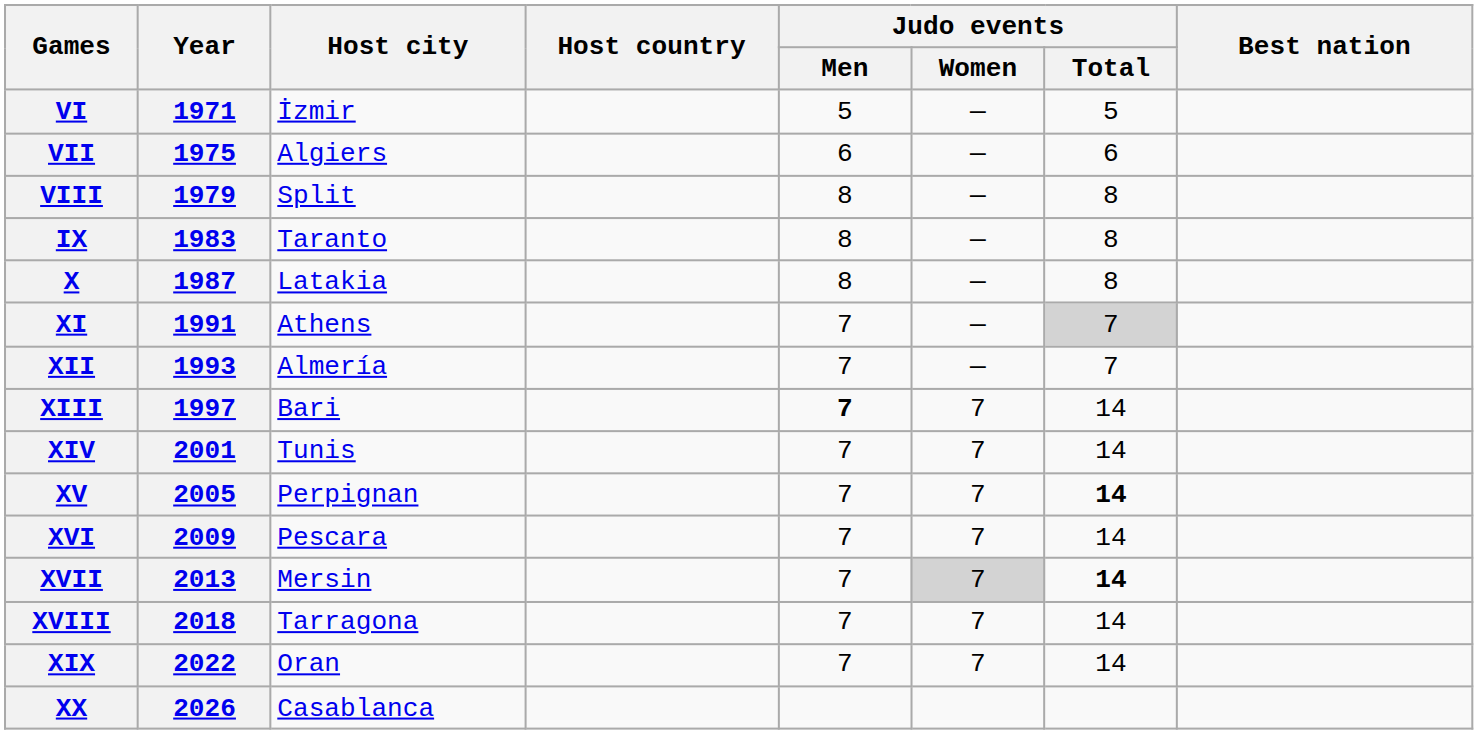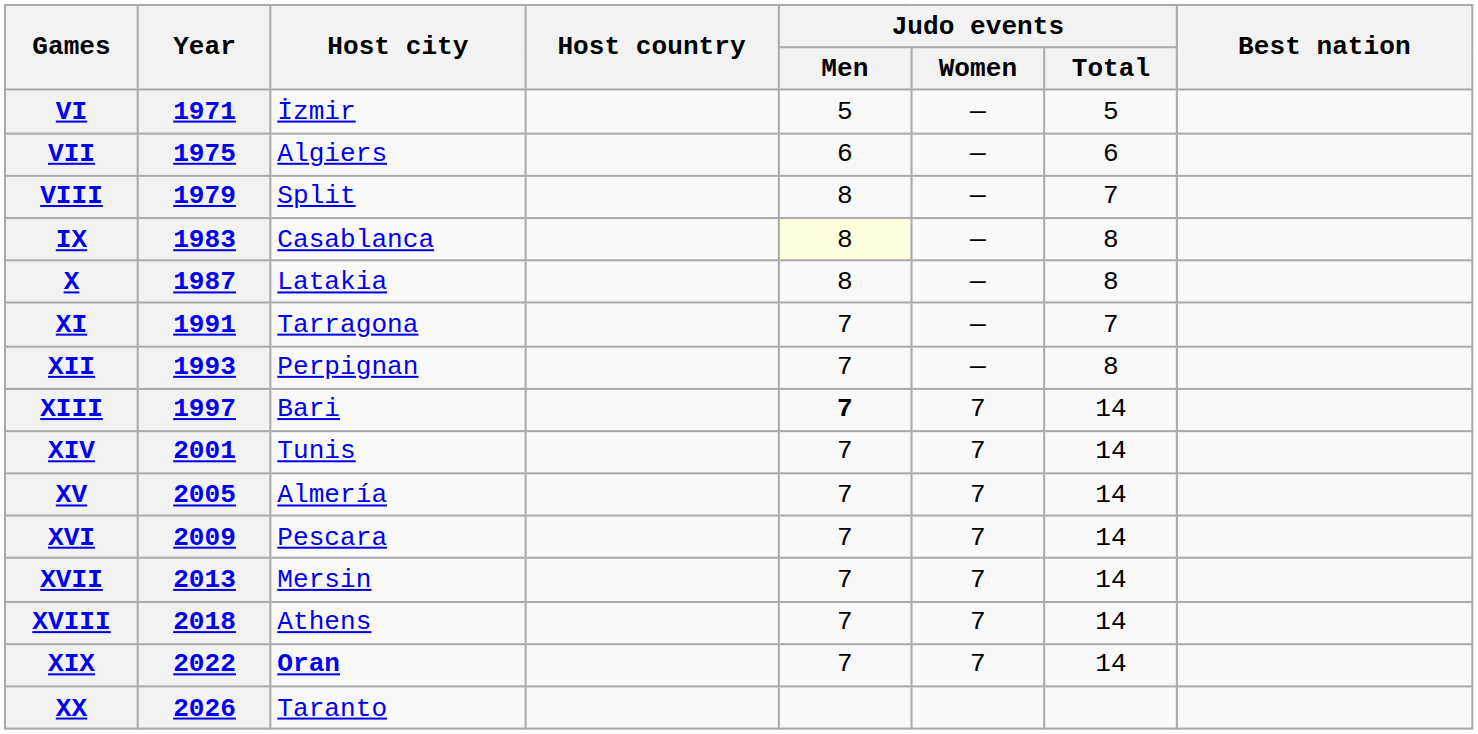 <table class="wikitable unsortable">
 <tr>
 <th width=60 rowspan=2>Games</th>
 <th width=60 rowspan=2>Year</th>
 <th width=120 rowspan=2>Host city</th>
 <th width=120 rowspan=2>Host country</th>
 <th width=180 colspan=3>Judo events</th>
 <th width=140 rowspan=2>Best nation</th>
 </tr>
 <tr>
 <th width=60>Men</th>
 <th width=60>Women</th>
 <th width=60>Total</th>
 </tr>
 <tr>
 <th><a href='#'>VI</a></th>
 <th><a href='#'>1971</a></th>
 <td><a href='#'>İzmir</a></td>
 <td></td>
 <td align=center>5</td>
 <td align=center>—</td>
 <td align=center>5</td>
 <td></td>
 </tr>
 <tr>
 <th><a href='#'>VII</a></th>
 <th><a href='#'>1975</a></th>
 <td><a href='#'>Algiers</a></td>
 <td></td>
 <td align=center>6</td>
 <td align=center>—</td>
 <td align=center>6</td>
 <td></td>
 </tr>
 <tr>
 <th><a href='#'>VIII</a></th>
 <th><a href='#'>1979</a></th>
 <td><a href='#'>Split</a></td>
 <td></td>
 <td align=center>8</td>
 <td align=center>—</td>
-<td align=center>8</td>
+<td align=center>7</td>
 <td></td>
 </tr>
 <tr>
 <th><a href='#'>IX</a></th>
 <th><a href='#'>1983</a></th>
-<td><a href='#'>Taranto</a></td>
+<td><a href='#'>Casablanca</a></td>
 <td></td>
-<td align=center>8</td>
+<td align=center style="background: lightyellow;">8</td>
 <td align=center>—</td>
 <td align=center>8</td>
 <td></td>
 </tr>
 <tr>
 <th><a href='#'>X</a></th>
 <th><a href='#'>1987</a></th>
 <td><a href='#'>Latakia</a></td>
 <td></td>
 <td align=center>8</td>
 <td align=center>—</td>
 <td align=center>8</td>
 <td></td>
 </tr>
 <tr>
 <th><a href='#'>XI</a></th>
 <th><a href='#'>1991</a></th>
-<td><a href='#'>Athens</a></td>
+<td><a href='#'>Tarragona</a></td>
 <td></td>
 <td align=center>7</td>
 <td align=center>—</td>
-<td align=center style="background: lightgrey;">7</td>
+<td align=center>7</td>
 <td></td>
 </tr>
 <tr>
 <th><a href='#'>XII</a></th>
 <th><a href='#'>1993</a></th>
-<td><a href='#'>Almería</a></td>
+<td><a href='#'>Perpignan</a></td>
 <td></td>
 <td align=center>7</td>
 <td align=center>—</td>
-<td align=center>7</td>
+<td align=center>8</td>
 <td></td>
 </tr>
 <tr>
 <th><a href='#'>XIII</a></th>
 <th><a href='#'>1997</a></th>
 <td><a href='#'>Bari</a></td>
 <td></td>
 <td align=center><strong>7</strong></td>
 <td align=center>7</td>
 <td align=center>14</td>
 <td></td>
 </tr>
 <tr>
 <th><a href='#'>XIV</a></th>
 <th><a href='#'>2001</a></th>
 <td><a href='#'>Tunis</a></td>
 <td></td>
 <td align=center>7</td>
 <td align=center>7</td>
 <td align=center>14</td>
 <td></td>
 </tr>
 <tr>
 <th><a href='#'>XV</a></th>
 <th><a href='#'>2005</a></th>
-<td><a href='#'>Perpignan</a></td>
+<td><a href='#'>Almería</a></td>
 <td></td>
 <td align=center>7</td>
 <td align=center>7</td>
-<td align=center><strong>14</strong></td>
+<td align=center>14</td>
 <td></td>
 </tr>
 <tr>
 <th><a href='#'>XVI</a></th>
 <th><a href='#'>2009</a></th>
 <td><a href='#'>Pescara</a></td>
 <td></td>
 <td align=center>7</td>
 <td align=center>7</td>
 <td align=center>14</td>
 <td></td>
 </tr>
 <tr>
 <th><a href='#'>XVII</a></th>
 <th><a href='#'>2013</a></th>
 <td><a href='#'>Mersin</a></td>
 <td></td>
 <td align=center>7</td>
-<td align=center style="background: lightgrey;">7</td>
-<td align=center><strong>14</strong></td>
+<td align=center>7</td>
+<td align=center>14</td>
 <td></td>
 </tr>
 <tr>
 <th><a href='#'>XVIII</a></th>
 <th><a href='#'>2018</a></th>
-<td><a href='#'>Tarragona</a></td>
+<td><a href='#'>Athens</a></td>
 <td></td>
 <td align=center>7</td>
 <td align=center>7</td>
 <td align=center>14</td>
 <td></td>
 </tr>
 <tr>
 <th><a href='#'>XIX</a></th>
 <th><a href='#'>2022</a></th>
-<td><a href='#'>Oran</a></td>
+<td><strong><a href='#'>Oran</a></strong></td>
 <td></td>
 <td align=center>7</td>
 <td align=center>7</td>
 <td align=center>14</td>
 <td></td>
 </tr>
 <tr>
 <th><a href='#'>XX</a></th>
 <th><a href='#'>2026</a></th>
-<td><a href='#'>Casablanca</a></td>
+<td><a href='#'>Taranto</a></td>
 <td></td>
 <td align=center></td>
 <td align=center></td>
 <td align=center></td>
 <td></td>
 </tr>
 </table>
